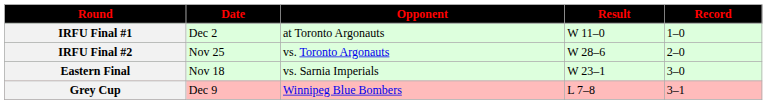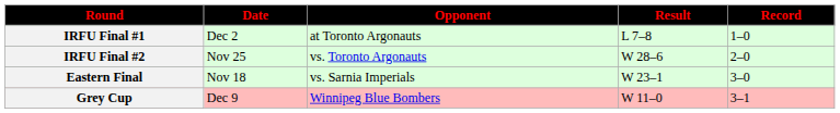 <table class="wikitable" width="80%">
 <tr align="center"  style="background:black;color:red;">
 <td><strong>Round</strong></td>
 <td><strong>Date</strong></td>
 <td><strong>Opponent</strong></td>
 <td><strong>Result</strong></td>
 <td><strong>Record</strong></td>
 </tr>
 <tr style="background:#ddffdd">
 <th>IRFU Final #1</th>
 <td>Dec 2</td>
 <td>at Toronto Argonauts</td>
-<td>W 11–0</td>
+<td>L 7–8</td>
 <td>1–0</td>
 </tr>
 <tr style="background:#ddffdd">
 <th>IRFU Final #2</th>
 <td>Nov 25</td>
 <td>vs. <a href='#'>Toronto Argonauts</a></td>
 <td>W 28–6</td>
 <td>2–0</td>
 </tr>
 <tr style="background:#ddffdd">
 <th>Eastern Final</th>
 <td>Nov 18</td>
 <td>vs. Sarnia Imperials</td>
 <td>W 23–1</td>
 <td>3–0</td>
 </tr>
 <tr style="background:#ffbbbb">
 <th>Grey Cup</th>
 <td>Dec 9</td>
 <td><a href='#'>Winnipeg Blue Bombers</a></td>
-<td>L 7–8</td>
+<td>W 11–0</td>
 <td>3–1</td>
 </tr>
 </table>
